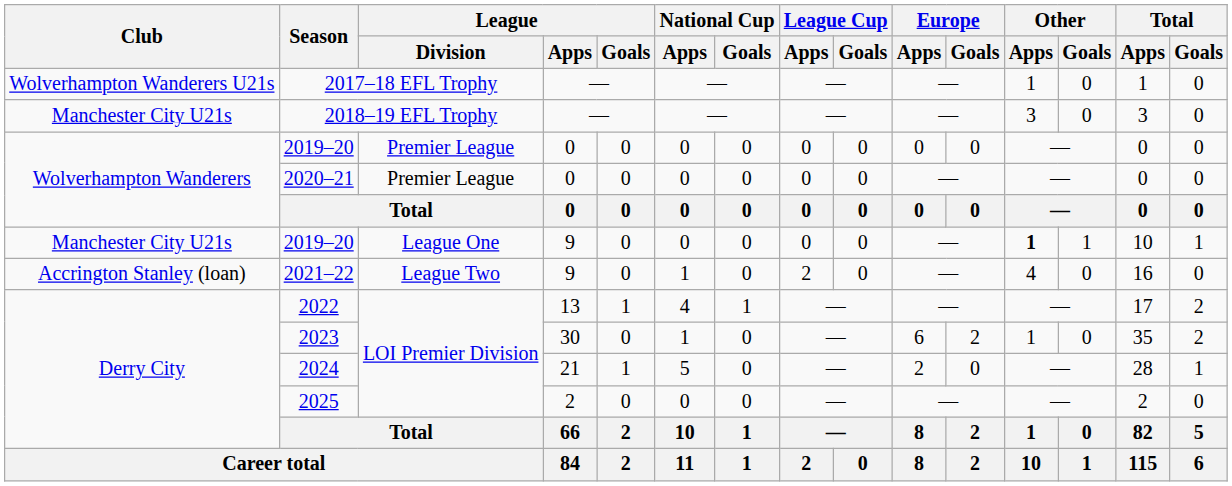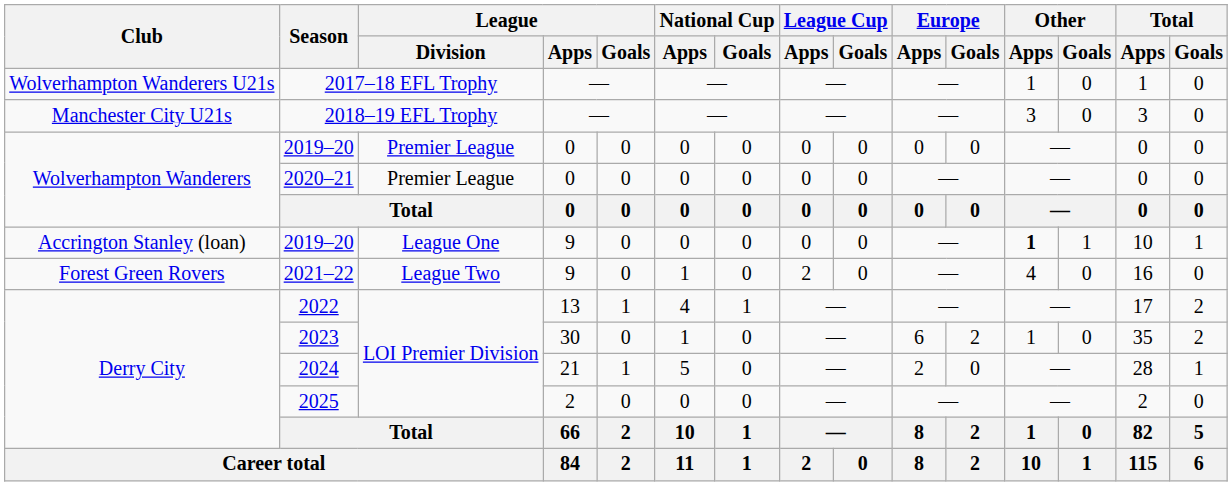 <table class=wikitable style="text-align: center">
 <tr>
 <th rowspan="2">Club</th>
 <th rowspan="2">Season</th>
 <th colspan="3">League</th>
 <th colspan="2">National Cup</th>
 <th colspan="2"><a href='#'>League Cup</a></th>
 <th colspan="2"><a href='#'>Europe</a></th>
 <th colspan="2">Other</th>
 <th colspan="2">Total</th>
 </tr>
 <tr>
 <th>Division</th>
 <th>Apps</th>
 <th>Goals</th>
 <th>Apps</th>
 <th>Goals</th>
 <th>Apps</th>
 <th>Goals</th>
 <th>Apps</th>
 <th>Goals</th>
 <th>Apps</th>
 <th>Goals</th>
 <th>Apps</th>
 <th>Goals</th>
 </tr>
 <tr>
 <td><a href='#'>Wolverhampton Wanderers U21s</a></td>
 <td colspan="2"><a href='#'>2017–18 EFL Trophy</a></td>
 <td colspan="2">—</td>
 <td colspan="2">—</td>
 <td colspan="2">—</td>
 <td colspan="2">—</td>
 <td>1</td>
 <td>0</td>
 <td>1</td>
 <td>0</td>
 </tr>
 <tr>
 <td><a href='#'>Manchester City U21s</a></td>
 <td colspan="2"><a href='#'>2018–19 EFL Trophy</a></td>
 <td colspan="2">—</td>
 <td colspan="2">—</td>
 <td colspan="2">—</td>
 <td colspan="2">—</td>
 <td>3</td>
 <td>0</td>
 <td>3</td>
 <td>0</td>
 </tr>
 <tr>
 <td rowspan="3"><a href='#'>Wolverhampton Wanderers</a></td>
 <td><a href='#'>2019–20</a></td>
 <td><a href='#'>Premier League</a></td>
 <td>0</td>
 <td>0</td>
 <td>0</td>
 <td>0</td>
 <td>0</td>
 <td>0</td>
 <td>0</td>
 <td>0</td>
 <td colspan="2">—</td>
 <td>0</td>
 <td>0</td>
 </tr>
 <tr>
 <td><a href='#'>2020–21</a></td>
 <td>Premier League</td>
 <td>0</td>
 <td>0</td>
 <td>0</td>
 <td>0</td>
 <td>0</td>
 <td>0</td>
 <td colspan="2">—</td>
 <td colspan="2">—</td>
 <td>0</td>
 <td>0</td>
 </tr>
 <tr>
 <th colspan="2">Total</th>
 <th>0</th>
 <th>0</th>
 <th>0</th>
 <th>0</th>
 <th>0</th>
 <th>0</th>
 <th>0</th>
 <th>0</th>
 <th colspan="2">—</th>
 <th>0</th>
 <th>0</th>
 </tr>
 <tr>
-<td><a href='#'>Manchester City U21s</a></td>
+<td><a href='#'>Accrington Stanley</a> (loan)</td>
 <td><a href='#'>2019–20</a></td>
 <td><a href='#'>League One</a></td>
 <td>9</td>
 <td>0</td>
 <td>0</td>
 <td>0</td>
 <td>0</td>
 <td>0</td>
 <td colspan="2">—</td>
 <td><strong>1</strong></td>
 <td>1</td>
 <td>10</td>
 <td>1</td>
 </tr>
 <tr>
-<td><a href='#'>Accrington Stanley</a> (loan)</td>
+<td><a href='#'>Forest Green Rovers</a></td>
 <td><a href='#'>2021–22</a></td>
 <td><a href='#'>League Two</a></td>
 <td>9</td>
 <td>0</td>
 <td>1</td>
 <td>0</td>
 <td>2</td>
 <td>0</td>
 <td colspan="2">—</td>
 <td>4</td>
 <td>0</td>
 <td>16</td>
 <td>0</td>
 </tr>
 <tr>
 <td rowspan=5><a href='#'>Derry City</a></td>
 <td><a href='#'>2022</a></td>
 <td rowspan=4><a href='#'>LOI Premier Division</a></td>
 <td>13</td>
 <td>1</td>
 <td>4</td>
 <td>1</td>
 <td colspan="2">—</td>
 <td colspan="2">—</td>
 <td colspan="2">—</td>
 <td>17</td>
 <td>2</td>
 </tr>
 <tr>
 <td><a href='#'>2023</a></td>
 <td>30</td>
 <td>0</td>
 <td>1</td>
 <td>0</td>
 <td colspan="2">—</td>
 <td>6</td>
 <td>2</td>
 <td>1</td>
 <td>0</td>
 <td>35</td>
 <td>2</td>
 </tr>
 <tr>
 <td><a href='#'>2024</a></td>
 <td>21</td>
 <td>1</td>
 <td>5</td>
 <td>0</td>
 <td colspan="2">—</td>
 <td>2</td>
 <td>0</td>
 <td colspan="2">—</td>
 <td>28</td>
 <td>1</td>
 </tr>
 <tr>
 <td><a href='#'>2025</a></td>
 <td>2</td>
 <td>0</td>
 <td>0</td>
 <td>0</td>
 <td colspan="2">—</td>
 <td colspan="2">—</td>
 <td colspan="2">—</td>
 <td>2</td>
 <td>0</td>
 </tr>
 <tr>
 <th colspan="2">Total</th>
 <th>66</th>
 <th>2</th>
 <th>10</th>
 <th>1</th>
 <th colspan="2">—</th>
 <th>8</th>
 <th>2</th>
 <th>1</th>
 <th>0</th>
 <th>82</th>
 <th>5</th>
 </tr>
 <tr>
 <th colspan="3">Career total</th>
 <th>84</th>
 <th>2</th>
 <th>11</th>
 <th>1</th>
 <th>2</th>
 <th>0</th>
 <th>8</th>
 <th>2</th>
 <th>10</th>
 <th>1</th>
 <th>115</th>
 <th>6</th>
 </tr>
 </table>
